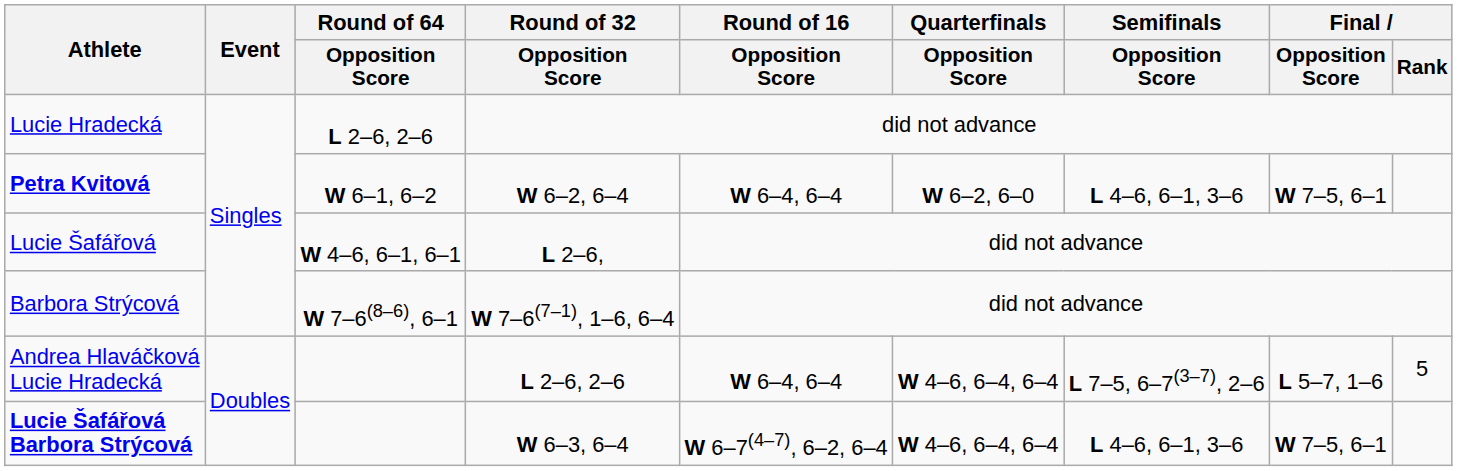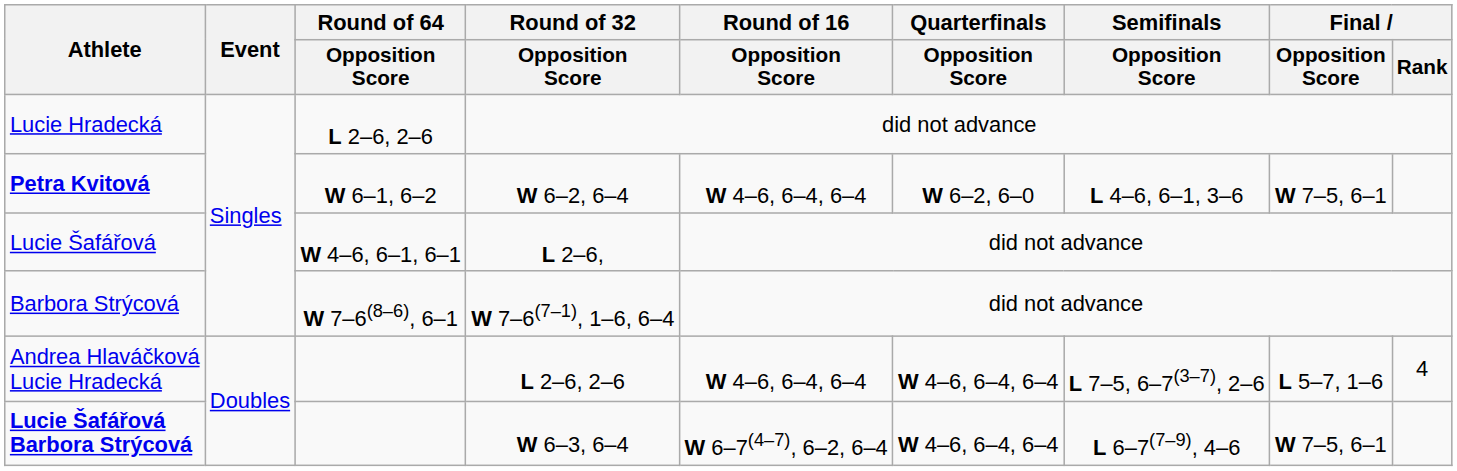 <table class=wikitable style="font-size:90%">
 <tr>
 <th rowspan="2">Athlete</th>
 <th rowspan="2">Event</th>
 <th>Round of 64</th>
 <th>Round of 32</th>
 <th>Round of 16</th>
 <th>Quarterfinals</th>
 <th>Semifinals</th>
 <th colspan=2>Final / </th>
 </tr>
 <tr style="font-size:95%">
 <th>Opposition<br>Score</th>
 <th>Opposition<br>Score</th>
 <th>Opposition<br>Score</th>
 <th>Opposition<br>Score</th>
 <th>Opposition<br>Score</th>
 <th>Opposition<br>Score</th>
 <th>Rank</th>
 </tr>
 <tr align=center>
 <td align=left><a href='#'>Lucie Hradecká</a></td>
 <td align=left rowspan=4><a href='#'>Singles</a></td>
 <td><br><strong>L</strong> 2–6, 2–6</td>
 <td colspan=6>did not advance</td>
 </tr>
 <tr align=center>
 <td align=left><strong><a href='#'>Petra Kvitová</a></strong></td>
 <td><br><strong>W</strong> 6–1, 6–2</td>
 <td><br><strong>W</strong> 6–2, 6–4</td>
-<td><br><strong>W</strong> 6–4, 6–4</td>
+<td><br><strong>W</strong> 4–6, 6–4, 6–4</td>
 <td><br><strong>W</strong> 6–2, 6–0</td>
 <td><br><strong>L</strong> 4–6, 6–1, 3–6</td>
 <td><br><strong>W</strong> 7–5, 6–1</td>
 <td></td>
 </tr>
 <tr align=center>
 <td align=left><a href='#'>Lucie Šafářová</a></td>
 <td><br><strong>W</strong> 4–6, 6–1, 6–1</td>
 <td><br><strong>L</strong> 2–6, </td>
 <td colspan=5>did not advance</td>
 </tr>
 <tr align=center>
 <td align=left><a href='#'>Barbora Strýcová</a></td>
 <td><br><strong>W</strong> 7–6<sup>(8–6)</sup>, 6–1</td>
 <td><br><strong>W</strong> 7–6<sup>(7–1)</sup>, 1–6, 6–4</td>
 <td colspan=5>did not advance</td>
 </tr>
 <tr align=center>
 <td align=left><a href='#'>Andrea Hlaváčková</a><br><a href='#'>Lucie Hradecká</a></td>
 <td align=left rowspan=2><a href='#'>Doubles</a></td>
 <td></td>
 <td><br><strong>L</strong> 2–6, 2–6</td>
-<td><br><strong>W</strong> 6–4, 6–4</td>
+<td><br><strong>W</strong> 4–6, 6–4, 6–4</td>
 <td><br><strong>W</strong> 4–6, 6–4, 6–4</td>
 <td><br><strong>L</strong> 7–5, 6–7<sup>(3–7)</sup>, 2–6</td>
 <td><br><strong>L</strong> 5–7, 1–6</td>
-<td>5</td>
+<td>4</td>
 </tr>
 <tr align=center>
 <td align=left><strong><a href='#'>Lucie Šafářová</a><br><a href='#'>Barbora Strýcová</a></strong></td>
 <td></td>
 <td><br><strong>W</strong> 6–3, 6–4</td>
 <td><br><strong>W</strong> 6–7<sup>(4–7)</sup>, 6–2, 6–4</td>
 <td><br><strong>W</strong> 4–6, 6–4, 6–4</td>
-<td><br><strong>L</strong> 4–6, 6–1, 3–6</td>
+<td><br><strong>L</strong> 6–7<sup>(7–9)</sup>, 4–6</td>
 <td><br><strong>W</strong> 7–5, 6–1</td>
 <td></td>
 </tr>
 </table>
